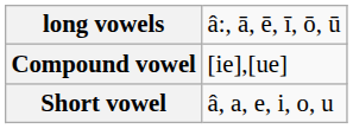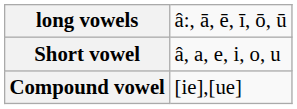 <table class="wikitable">
 <tr>
 <th>long vowels</th>
 <td>â:, ā, ē, ī, ō, ū</td>
 </tr>
 <tr>
+<th>Short vowel</th>
+<td>â, a, e, i, o, u</td>
+</tr>
+<tr>
 <th>Compound vowel</th>
 <td>[ie],[ue]</td>
 </tr>
-<tr>
-<th>Short vowel</th>
-<td>â, a, e, i, o, u</td>
-</tr>
 </table>
